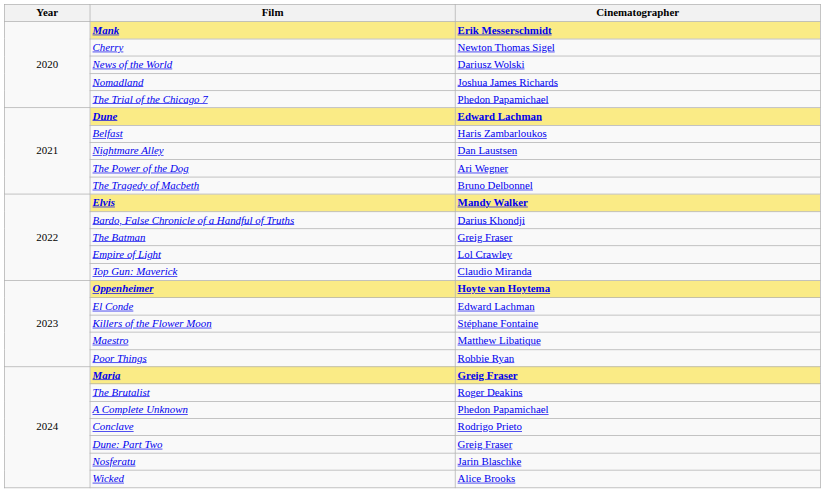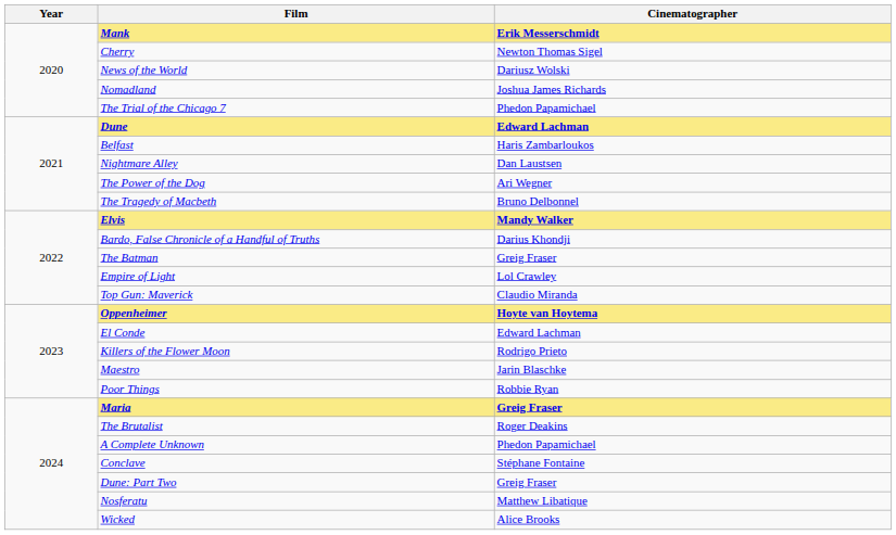 <table class="wikitable" width="95%" cellpadding="5">
 <tr>
 <th width="100"><strong>Year</strong></th>
 <th width="450"><strong>Film</strong></th>
 <th width="450"><strong>Cinematographer</strong></th>
 </tr>
 <tr>
 <td rowspan="5" style="text-align:center;">2020<br></td>
 <td style="background:#FAEB86;"><strong><em><a href='#'>Mank</a> </em></strong></td>
 <td style="background:#FAEB86;"><strong><a href='#'>Erik Messerschmidt</a></strong></td>
 </tr>
 <tr>
 <td><em><a href='#'>Cherry</a></em></td>
 <td><a href='#'>Newton Thomas Sigel</a></td>
 </tr>
 <tr>
 <td><em><a href='#'>News of the World</a></em></td>
 <td><a href='#'>Dariusz Wolski</a></td>
 </tr>
 <tr>
 <td><em><a href='#'>Nomadland</a></em></td>
 <td><a href='#'>Joshua James Richards</a></td>
 </tr>
 <tr>
 <td><em><a href='#'>The Trial of the Chicago 7</a></em></td>
 <td><a href='#'>Phedon Papamichael</a></td>
 </tr>
 <tr>
 <td rowspan="5" style="text-align:center;">2021<br></td>
 <td style="background:#FAEB86;"><strong><em><a href='#'>Dune</a> </em></strong></td>
 <td style="background:#FAEB86;"><strong><a href='#'>Edward Lachman</a></strong></td>
 </tr>
 <tr>
 <td><em><a href='#'>Belfast</a></em></td>
 <td><a href='#'>Haris Zambarloukos</a></td>
 </tr>
 <tr>
 <td><em><a href='#'>Nightmare Alley</a></em></td>
 <td><a href='#'>Dan Laustsen</a></td>
 </tr>
 <tr>
 <td><em><a href='#'>The Power of the Dog</a></em></td>
 <td><a href='#'>Ari Wegner</a></td>
 </tr>
 <tr>
 <td><em><a href='#'>The Tragedy of Macbeth</a></em></td>
 <td><a href='#'>Bruno Delbonnel</a></td>
 </tr>
 <tr>
 <td rowspan="5" style="text-align:center;">2022<br></td>
 <td style="background:#FAEB86;"><strong><em><a href='#'>Elvis</a></em></strong></td>
 <td style="background:#FAEB86;"><strong><a href='#'>Mandy Walker</a></strong></td>
 </tr>
 <tr>
 <td><em><a href='#'>Bardo, False Chronicle of a Handful of Truths</a></em></td>
 <td><a href='#'>Darius Khondji</a></td>
 </tr>
 <tr>
 <td><em><a href='#'>The Batman</a></em></td>
 <td><a href='#'>Greig Fraser</a></td>
 </tr>
 <tr>
 <td><em><a href='#'>Empire of Light</a></em></td>
 <td><a href='#'>Lol Crawley</a></td>
 </tr>
 <tr>
 <td><em><a href='#'>Top Gun: Maverick</a></em></td>
 <td><a href='#'>Claudio Miranda</a></td>
 </tr>
 <tr>
 <td rowspan="5" style="text-align:center;">2023<br></td>
 <td style="background:#FAEB86;"><strong><em><a href='#'>Oppenheimer</a> </em></strong></td>
 <td style="background:#FAEB86;"><strong><a href='#'>Hoyte van Hoytema</a></strong></td>
 </tr>
 <tr>
 <td><em><a href='#'>El Conde</a></em></td>
 <td><a href='#'>Edward Lachman</a></td>
 </tr>
 <tr>
 <td><em><a href='#'>Killers of the Flower Moon</a></em></td>
-<td><a href='#'>Stéphane Fontaine</a></td>
+<td><a href='#'>Rodrigo Prieto</a></td>
 </tr>
 <tr>
 <td><em><a href='#'>Maestro</a></em></td>
-<td><a href='#'>Matthew Libatique</a></td>
+<td><a href='#'>Jarin Blaschke</a></td>
 </tr>
 <tr>
 <td><em><a href='#'>Poor Things</a></em></td>
 <td><a href='#'>Robbie Ryan</a></td>
 </tr>
 <tr>
 <td rowspan="7" style="text-align:center;">2024<br></td>
 <td style="background:#FAEB86;"><strong><em><a href='#'>Maria</a></em></strong></td>
 <td style="background:#FAEB86;"><strong><a href='#'>Greig Fraser</a></strong></td>
 </tr>
 <tr>
 <td><em><a href='#'>The Brutalist</a> </em></td>
 <td><a href='#'>Roger Deakins</a></td>
 </tr>
 <tr>
 <td><em><a href='#'>A Complete Unknown</a></em></td>
 <td><a href='#'>Phedon Papamichael</a></td>
 </tr>
 <tr>
 <td><em><a href='#'>Conclave</a></em></td>
-<td><a href='#'>Rodrigo Prieto</a></td>
+<td><a href='#'>Stéphane Fontaine</a></td>
 </tr>
 <tr>
 <td><em><a href='#'>Dune: Part Two</a></em></td>
 <td><a href='#'>Greig Fraser</a></td>
 </tr>
 <tr>
 <td><em><a href='#'>Nosferatu</a></em></td>
-<td><a href='#'>Jarin Blaschke</a></td>
+<td><a href='#'>Matthew Libatique</a></td>
 </tr>
 <tr>
 <td><em><a href='#'>Wicked</a></em></td>
 <td><a href='#'>Alice Brooks</a></td>
 </tr>
 </table>
